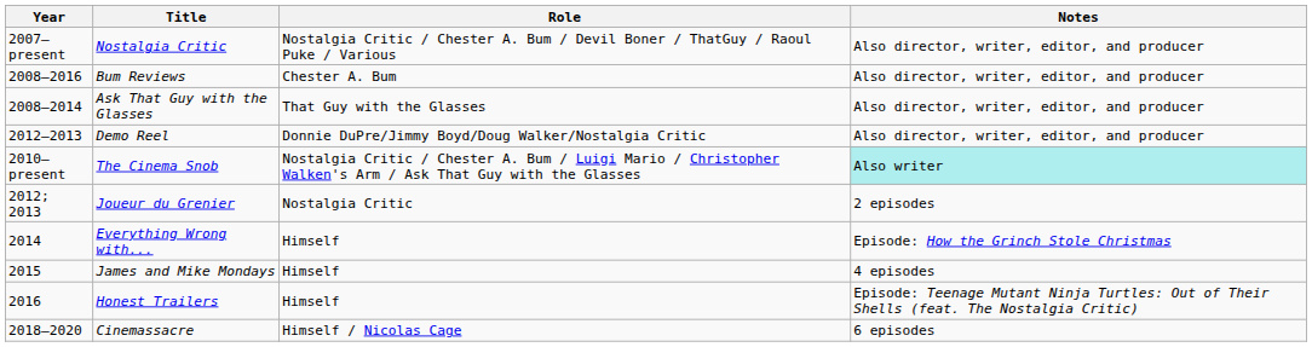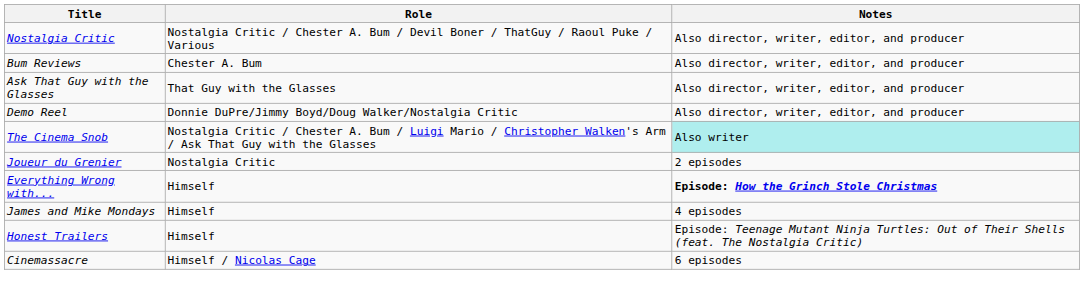 <table class="wikitable sortable">
 <tr>
-<th>Year</th>
 <th>Title</th>
 <th>Role</th>
 <th>Notes</th>
 </tr>
 <tr>
-<td>2007–present</td>
 <td><em><a href='#'>Nostalgia Critic</a></em></td>
 <td>Nostalgia Critic / Chester A. Bum / Devil Boner / ThatGuy / Raoul Puke / Various</td>
 <td>Also director, writer, editor, and producer</td>
 </tr>
 <tr>
-<td>2008–2016</td>
 <td><em>Bum Reviews</em></td>
 <td>Chester A. Bum</td>
 <td>Also director, writer, editor, and producer</td>
 </tr>
 <tr>
-<td>2008–2014</td>
 <td><em>Ask That Guy with the Glasses</em></td>
 <td>That Guy with the Glasses</td>
 <td>Also director, writer, editor, and producer</td>
 </tr>
 <tr>
-<td>2012–2013</td>
 <td><em>Demo Reel</em></td>
 <td>Donnie DuPre/Jimmy Boyd/Doug Walker/Nostalgia Critic</td>
 <td>Also director, writer, editor, and producer</td>
 </tr>
 <tr>
-<td>2010–present</td>
 <td><em><a href='#'>The Cinema Snob</a></em></td>
 <td>Nostalgia Critic / Chester A. Bum / <a href='#'>Luigi</a> Mario / <a href='#'>Christopher Walken</a>'s Arm / Ask That Guy with the Glasses</td>
 <td style="background: paleturquoise;">Also writer</td>
 </tr>
 <tr>
-<td>2012; 2013</td>
 <td><em><a href='#'>Joueur du Grenier</a></em></td>
 <td>Nostalgia Critic</td>
 <td>2 episodes</td>
 </tr>
 <tr>
-<td>2014</td>
 <td><em><a href='#'>Everything Wrong with...</a></em></td>
 <td>Himself</td>
-<td>Episode: <em><a href='#'>How the Grinch Stole Christmas</a></em></td>
+<td><strong>Episode: <em><a href='#'>How the Grinch Stole Christmas</a></em></strong></td>
 </tr>
 <tr>
-<td>2015</td>
 <td><em>James and Mike Mondays</em></td>
 <td>Himself</td>
 <td>4 episodes</td>
 </tr>
 <tr>
-<td>2016</td>
 <td><em><a href='#'>Honest Trailers</a></em></td>
 <td>Himself</td>
 <td>Episode: <em>Teenage Mutant Ninja Turtles: Out of Their Shells (feat. The Nostalgia Critic)</em></td>
 </tr>
 <tr>
-<td>2018–2020</td>
 <td><em>Cinemassacre</em></td>
 <td>Himself / <a href='#'>Nicolas Cage</a></td>
 <td>6 episodes</td>
 </tr>
 </table>
